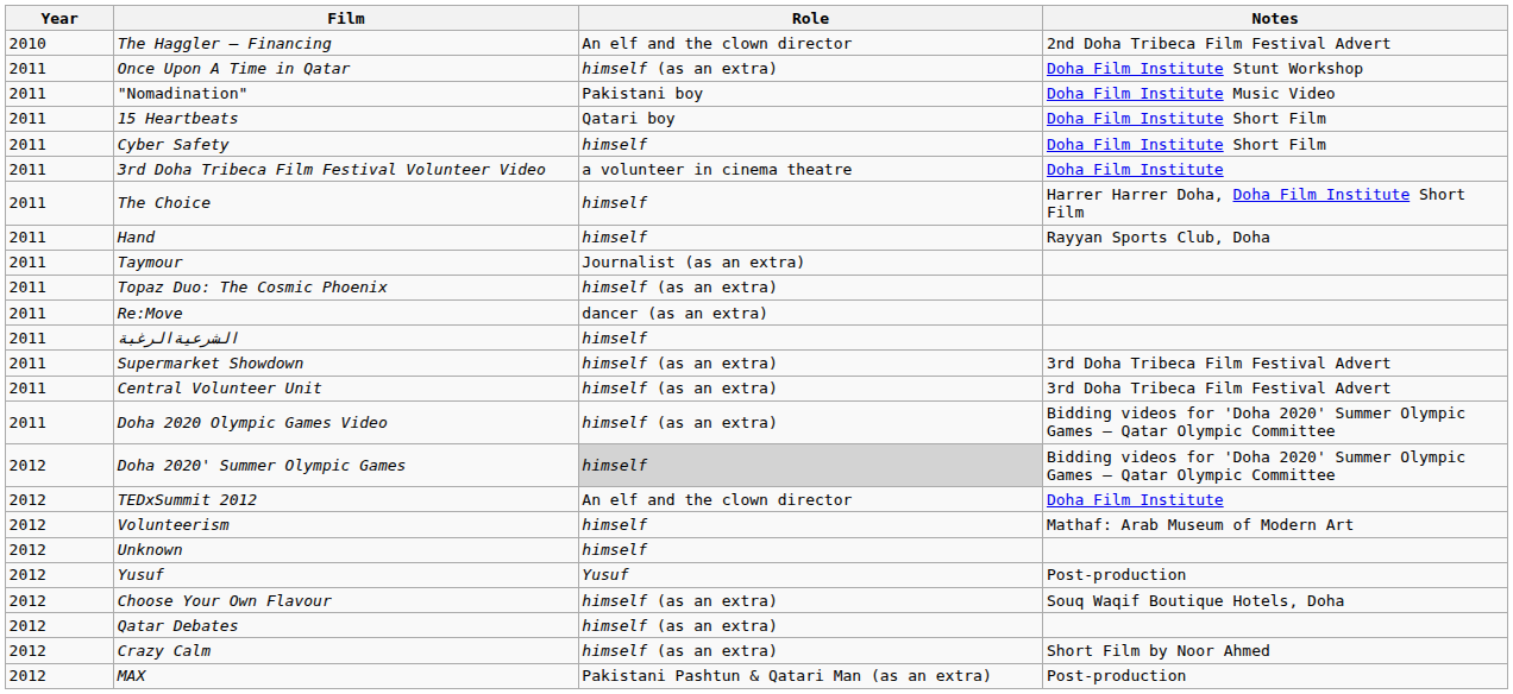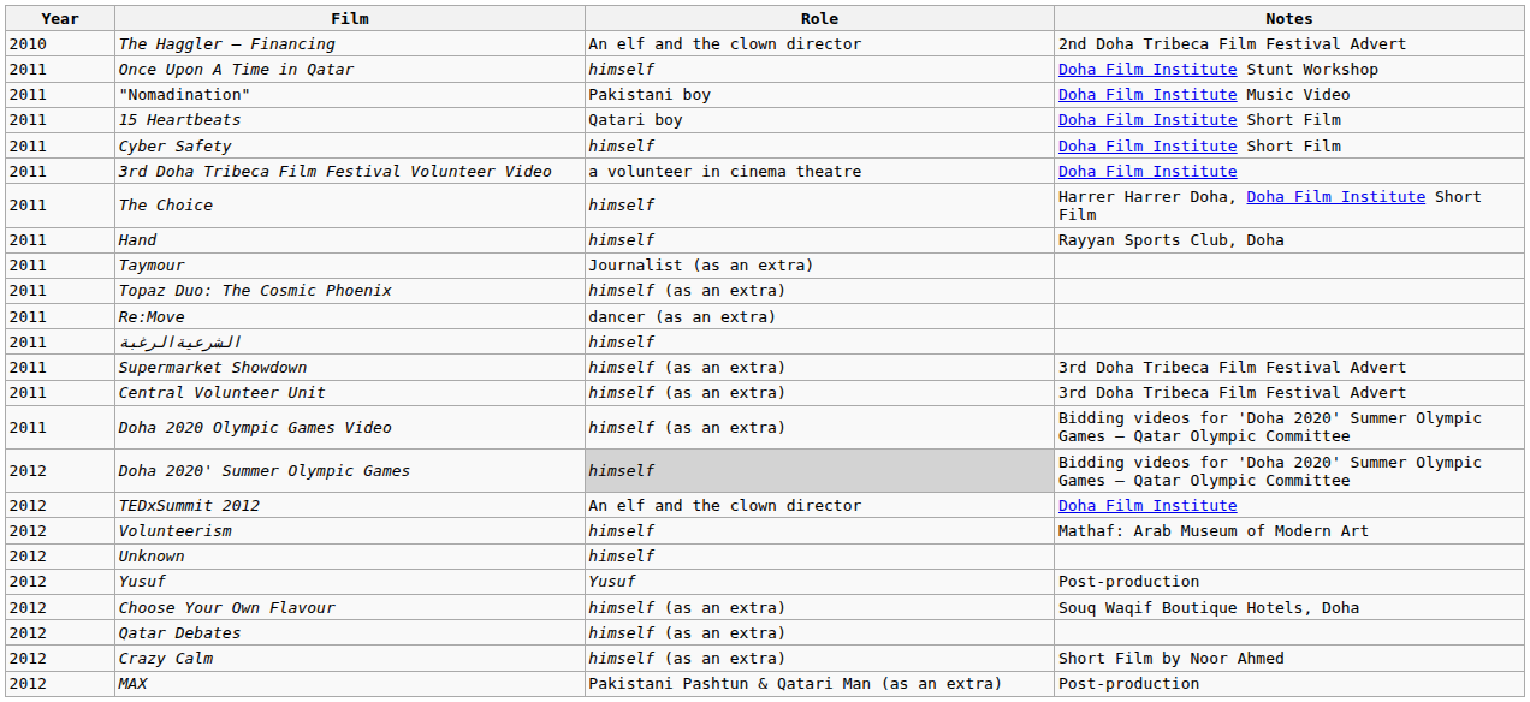 <table class="wikitable" style="width:100%;">
 <tr>
 <th width=7%>Year</th>
 <th style="width:30%;">Film</th>
 <th style="width:30%;">Role</th>
 <th style="width:30%;">Notes</th>
 </tr>
 <tr>
 <td>2010</td>
 <td><em>The Haggler – Financing</em></td>
 <td>An elf and the clown director</td>
 <td>2nd Doha Tribeca Film Festival Advert</td>
 </tr>
 <tr>
 <td>2011</td>
 <td><em>Once Upon A Time in Qatar</em></td>
-<td><em>himself</em> (as an extra)</td>
+<td><em>himself</em></td>
 <td><a href='#'>Doha Film Institute</a> Stunt Workshop</td>
 </tr>
 <tr>
 <td>2011</td>
 <td>"Nomadination"</td>
 <td>Pakistani boy</td>
 <td><a href='#'>Doha Film Institute</a> Music Video</td>
 </tr>
 <tr>
 <td>2011</td>
 <td><em>15 Heartbeats</em></td>
 <td>Qatari boy</td>
 <td><a href='#'>Doha Film Institute</a> Short Film</td>
 </tr>
 <tr>
 <td>2011</td>
 <td><em>Cyber Safety</em></td>
 <td><em>himself</em></td>
 <td><a href='#'>Doha Film Institute</a> Short Film</td>
 </tr>
 <tr>
 <td>2011</td>
 <td><em>3rd Doha Tribeca Film Festival Volunteer Video</em></td>
 <td>a volunteer in cinema theatre</td>
 <td><a href='#'>Doha Film Institute</a></td>
 </tr>
 <tr>
 <td>2011</td>
 <td><em>The Choice</em></td>
 <td><em>himself</em></td>
 <td>Harrer Harrer Doha, <a href='#'>Doha Film Institute</a> Short Film</td>
 </tr>
 <tr>
 <td>2011</td>
 <td><em>Hand</em></td>
 <td><em>himself</em></td>
 <td>Rayyan Sports Club, Doha</td>
 </tr>
 <tr>
 <td>2011</td>
 <td><em>Taymour</em></td>
 <td>Journalist (as an extra)</td>
 <td></td>
 </tr>
 <tr>
 <td>2011</td>
 <td><em>Topaz Duo: The Cosmic Phoenix</em></td>
 <td><em>himself</em> (as an extra)</td>
 <td></td>
 </tr>
 <tr>
 <td>2011</td>
 <td><em>Re:Move</em></td>
 <td>dancer (as an extra)</td>
 <td></td>
 </tr>
 <tr>
 <td>2011</td>
 <td><em>الشرعيةالرغبة</em></td>
 <td><em>himself</em></td>
 <td></td>
 </tr>
 <tr>
 <td>2011</td>
 <td><em>Supermarket Showdown</em></td>
 <td><em>himself</em> (as an extra)</td>
 <td>3rd Doha Tribeca Film Festival Advert</td>
 </tr>
 <tr>
 <td>2011</td>
 <td><em>Central Volunteer Unit</em></td>
 <td><em>himself</em> (as an extra)</td>
 <td>3rd Doha Tribeca Film Festival Advert</td>
 </tr>
 <tr>
 <td>2011</td>
 <td><em>Doha 2020 Olympic Games Video</em></td>
 <td><em>himself</em> (as an extra)</td>
 <td>Bidding videos for 'Doha 2020' Summer Olympic Games – Qatar Olympic Committee</td>
 </tr>
 <tr>
 <td>2012</td>
 <td><em>Doha 2020' Summer Olympic Games</em></td>
 <td style="background: lightgrey;"><em>himself</em></td>
 <td>Bidding videos for 'Doha 2020' Summer Olympic Games – Qatar Olympic Committee</td>
 </tr>
 <tr>
 <td>2012</td>
 <td><em>TEDxSummit 2012</em></td>
 <td>An elf and the clown director</td>
 <td><a href='#'>Doha Film Institute</a></td>
 </tr>
 <tr>
 <td>2012</td>
 <td><em>Volunteerism</em></td>
 <td><em>himself</em></td>
 <td>Mathaf: Arab Museum of Modern Art</td>
 </tr>
 <tr>
 <td>2012</td>
 <td><em>Unknown</em></td>
 <td><em>himself</em></td>
 <td></td>
 </tr>
 <tr>
 <td>2012</td>
 <td><em>Yusuf</em></td>
 <td><em>Yusuf</em></td>
 <td>Post-production</td>
 </tr>
 <tr>
 <td>2012</td>
 <td><em>Choose Your Own Flavour</em></td>
 <td><em>himself</em> (as an extra)</td>
 <td>Souq Waqif Boutique Hotels, Doha</td>
 </tr>
 <tr>
 <td>2012</td>
 <td><em>Qatar Debates</em></td>
 <td><em>himself</em> (as an extra)</td>
 <td></td>
 </tr>
 <tr>
 <td>2012</td>
 <td><em>Crazy Calm</em></td>
 <td><em>himself</em> (as an extra)</td>
 <td>Short Film by Noor Ahmed</td>
 </tr>
 <tr>
 <td>2012</td>
 <td><em>MAX</em></td>
 <td>Pakistani Pashtun & Qatari Man (as an extra)</td>
 <td>Post-production</td>
 </tr>
 </table>
